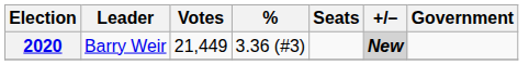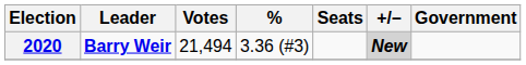 <table class=wikitable style=text-align:right>
 <tr>
 <th>Election</th>
 <th>Leader</th>
 <th>Votes</th>
 <th>%</th>
 <th>Seats</th>
 <th>+/–</th>
 <th>Government</th>
 </tr>
 <tr>
 <th><a href='#'>2020</a></th>
-<td align=left rowspan=1><a href='#'>Barry Weir</a></td>
-<td>21,449</td>
+<td align=left rowspan=1><strong><a href='#'>Barry Weir</a></strong></td>
+<td>21,494</td>
 <td>3.36 (#3)</td>
 <td></td>
 <td bgcolor="lightgrey"><strong><em>New</em></strong></td>
 <td></td>
 </tr>
 <tr>
 </tr>
 </table>
